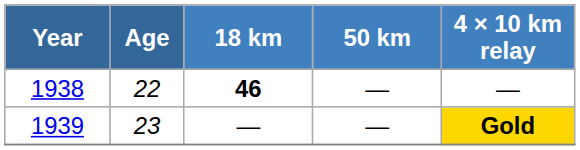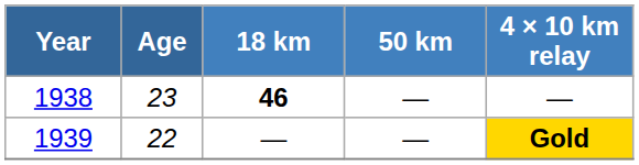 <table class="wikitable" style="font-size:95%; text-align:center; border:grey solid 1px; border-collapse:collapse; background:#ffffff;">
 <tr>
 <th style="background-color:#369; color:white; width:60px;"> Year </th>
 <th style="background-color:#369; color:white; width:40px;"> Age </th>
 <th style="background-color:#4180be; color:white; width:75px;"> 18 km </th>
 <th style="background-color:#4180be; color:white; width:75px;"> 50 km </th>
 <th style="background-color:#4180be; color:white; width:75px;"> 4 × 10 km <br> relay </th>
 </tr>
 <tr>
 <td><a href='#'>1938</a></td>
-<td><em>22</em></td>
+<td><em>23</em></td>
 <td><strong>46</strong></td>
 <td>—</td>
 <td>—</td>
 </tr>
 <tr>
 <td><a href='#'>1939</a></td>
-<td><em>23</em></td>
+<td><em>22</em></td>
 <td>—</td>
 <td>—</td>
 <td style="background:gold;"><strong>Gold</strong></td>
 </tr>
 <tr>
 </tr>
 </table>
